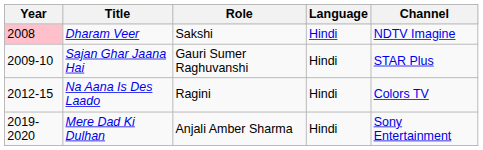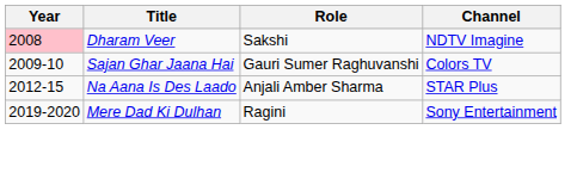 <table class="wikitable sortable">
 <tr style="background:#ccc; text-align:center;">
 <th>Year</th>
 <th>Title</th>
 <th>Role</th>
-<th>Language</th>
 <th>Channel</th>
 </tr>
 <tr>
 <td style="background: pink;">2008</td>
 <td><em><a href='#'>Dharam Veer</a></em></td>
 <td>Sakshi</td>
-<td><a href='#'>Hindi</a></td>
 <td><a href='#'>NDTV Imagine</a></td>
 </tr>
 <tr>
 <td>2009-10</td>
 <td><em><a href='#'>Sajan Ghar Jaana Hai</a></em></td>
 <td>Gauri Sumer Raghuvanshi</td>
-<td>Hindi</td>
-<td><a href='#'>STAR Plus</a></td>
+<td><a href='#'>Colors TV</a></td>
 </tr>
 <tr>
 <td>2012-15</td>
 <td><em><a href='#'>Na Aana Is Des Laado</a></em></td>
-<td>Ragini</td>
-<td>Hindi</td>
-<td><a href='#'>Colors TV</a></td>
+<td>Anjali Amber Sharma</td>
+<td><a href='#'>STAR Plus</a></td>
 </tr>
 <tr>
 <td>2019-2020</td>
 <td><em><a href='#'>Mere Dad Ki Dulhan</a></em></td>
-<td>Anjali Amber Sharma</td>
-<td>Hindi</td>
+<td>Ragini</td>
 <td><a href='#'>Sony Entertainment</a></td>
 </tr>
 </table>
